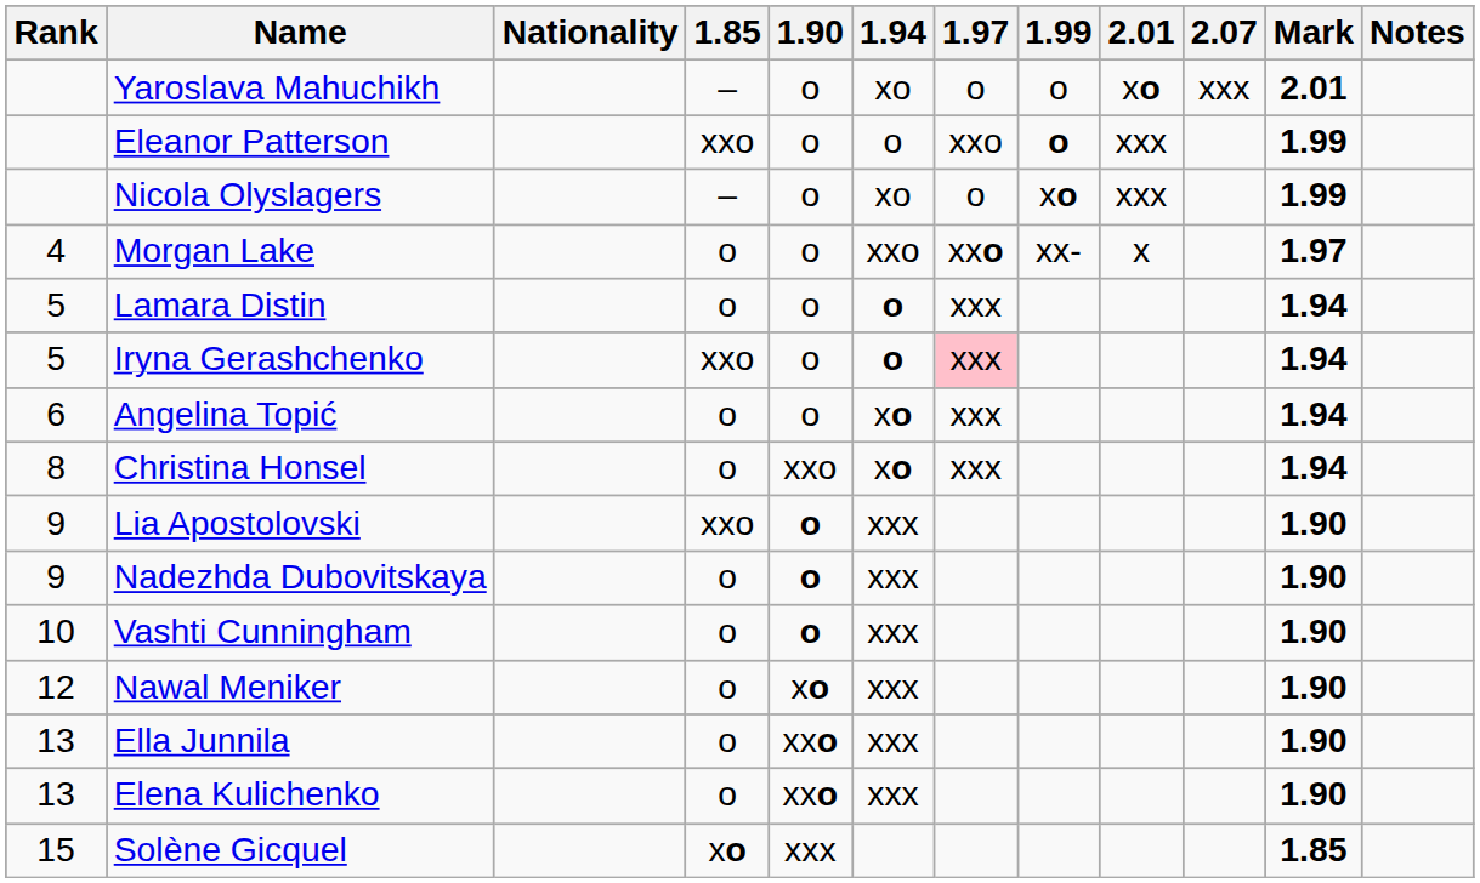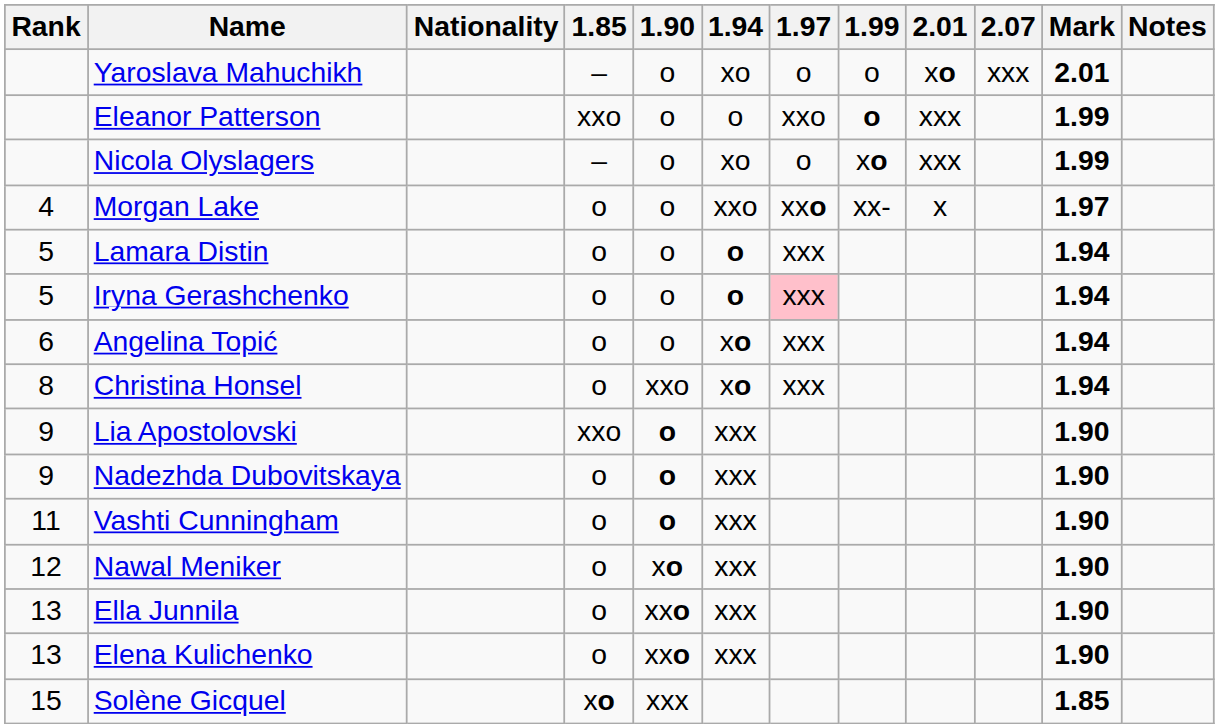 <table class="wikitable sortable" style="text-align:center">
 <tr>
 <th>Rank</th>
 <th>Name</th>
 <th>Nationality</th>
 <th>1.85</th>
 <th>1.90</th>
 <th>1.94</th>
 <th>1.97</th>
 <th>1.99</th>
 <th>2.01</th>
 <th>2.07</th>
 <th>Mark</th>
 <th>Notes</th>
 </tr>
 <tr>
 <td></td>
 <td align=left><a href='#'>Yaroslava Mahuchikh</a></td>
 <td align=left></td>
 <td>–</td>
 <td>o</td>
 <td>xo</td>
 <td>o</td>
 <td>o</td>
 <td>x<strong>o</strong></td>
 <td>xxx</td>
 <td><strong>2.01</strong></td>
 <td></td>
 </tr>
 <tr>
 <td></td>
 <td align=left><a href='#'>Eleanor Patterson</a></td>
 <td align=left></td>
 <td>xxo</td>
 <td>o</td>
 <td>o</td>
 <td>xxo</td>
 <td><strong>o</strong></td>
 <td>xxx</td>
 <td></td>
 <td><strong>1.99</strong></td>
 <td></td>
 </tr>
 <tr>
 <td></td>
 <td align=left><a href='#'>Nicola Olyslagers</a></td>
 <td align=left></td>
 <td>–</td>
 <td>o</td>
 <td>xo</td>
 <td>o</td>
 <td>x<strong>o</strong></td>
 <td>xxx</td>
 <td></td>
 <td><strong>1.99</strong></td>
 <td></td>
 </tr>
 <tr>
 <td>4</td>
 <td align=left><a href='#'>Morgan Lake</a></td>
 <td align=left></td>
 <td>o</td>
 <td>o</td>
 <td>xxo</td>
 <td>xx<strong>o</strong></td>
 <td>xx-</td>
 <td>x</td>
 <td></td>
 <td><strong>1.97</strong></td>
 <td></td>
 </tr>
 <tr>
 <td>5</td>
 <td align=left><a href='#'>Lamara Distin</a></td>
 <td align=left></td>
 <td>o</td>
 <td>o</td>
 <td><strong>o</strong></td>
 <td>xxx</td>
 <td></td>
 <td></td>
 <td></td>
 <td><strong>1.94</strong></td>
 <td></td>
 </tr>
 <tr>
 <td>5</td>
 <td align=left><a href='#'>Iryna Gerashchenko</a></td>
 <td align=left></td>
-<td>xxo</td>
+<td>o</td>
 <td>o</td>
 <td><strong>o</strong></td>
 <td style="background: pink;">xxx</td>
 <td></td>
 <td></td>
 <td></td>
 <td><strong>1.94</strong></td>
 <td></td>
 </tr>
 <tr>
 <td>6</td>
 <td align=left><a href='#'>Angelina Topić</a></td>
 <td align=left></td>
 <td>o</td>
 <td>o</td>
 <td>x<strong>o</strong></td>
 <td>xxx</td>
 <td></td>
 <td></td>
 <td></td>
 <td><strong>1.94</strong></td>
 <td></td>
 </tr>
 <tr>
 <td>8</td>
 <td align=left><a href='#'>Christina Honsel</a></td>
 <td align=left></td>
 <td>o</td>
 <td>xxo</td>
 <td>x<strong>o</strong></td>
 <td>xxx</td>
 <td></td>
 <td></td>
 <td></td>
 <td><strong>1.94</strong></td>
 <td></td>
 </tr>
 <tr>
 <td>9</td>
 <td align=left><a href='#'>Lia Apostolovski</a></td>
 <td align=left></td>
 <td>xxo</td>
 <td><strong>o</strong></td>
 <td>xxx</td>
 <td></td>
 <td></td>
 <td></td>
 <td></td>
 <td><strong>1.90</strong></td>
 <td></td>
 </tr>
 <tr>
 <td>9</td>
 <td align=left><a href='#'>Nadezhda Dubovitskaya</a></td>
 <td align=left></td>
 <td>o</td>
 <td><strong>o</strong></td>
 <td>xxx</td>
 <td></td>
 <td></td>
 <td></td>
 <td></td>
 <td><strong>1.90</strong></td>
 <td></td>
 </tr>
 <tr>
-<td>10</td>
+<td>11</td>
 <td align=left><a href='#'>Vashti Cunningham</a></td>
 <td align=left></td>
 <td>o</td>
 <td><strong>o</strong></td>
 <td>xxx</td>
 <td></td>
 <td></td>
 <td></td>
 <td></td>
 <td><strong>1.90</strong></td>
 <td></td>
 </tr>
 <tr>
 <td>12</td>
 <td align=left><a href='#'>Nawal Meniker</a></td>
 <td align=left></td>
 <td>o</td>
 <td>x<strong>o</strong></td>
 <td>xxx</td>
 <td></td>
 <td></td>
 <td></td>
 <td></td>
 <td><strong>1.90</strong></td>
 <td></td>
 </tr>
 <tr>
 <td>13</td>
 <td align=left><a href='#'>Ella Junnila</a></td>
 <td align=left></td>
 <td>o</td>
 <td>xx<strong>o</strong></td>
 <td>xxx</td>
 <td></td>
 <td></td>
 <td></td>
 <td></td>
 <td><strong>1.90</strong></td>
 <td></td>
 </tr>
 <tr>
 <td>13</td>
 <td align=left><a href='#'>Elena Kulichenko</a></td>
 <td align=left></td>
 <td>o</td>
 <td>xx<strong>o</strong></td>
 <td>xxx</td>
 <td></td>
 <td></td>
 <td></td>
 <td></td>
 <td><strong>1.90</strong></td>
 <td></td>
 </tr>
 <tr>
 <td>15</td>
 <td align=left><a href='#'>Solène Gicquel</a></td>
 <td align=left></td>
 <td>x<strong>o</strong></td>
 <td>xxx</td>
 <td></td>
 <td></td>
 <td></td>
 <td></td>
 <td></td>
 <td><strong>1.85</strong></td>
 <td></td>
 </tr>
 </table>
